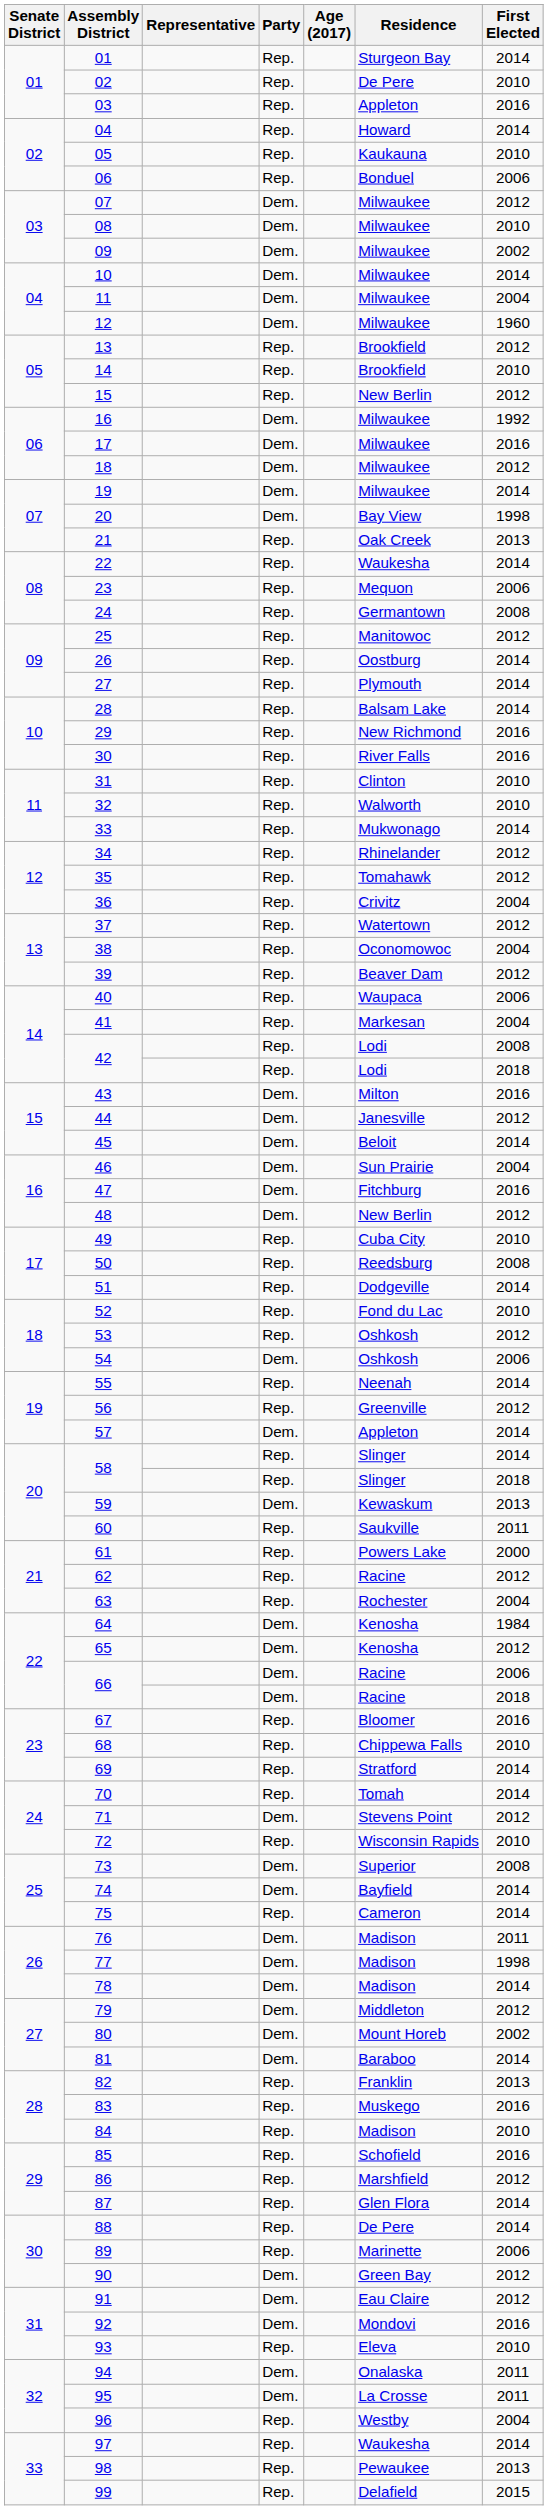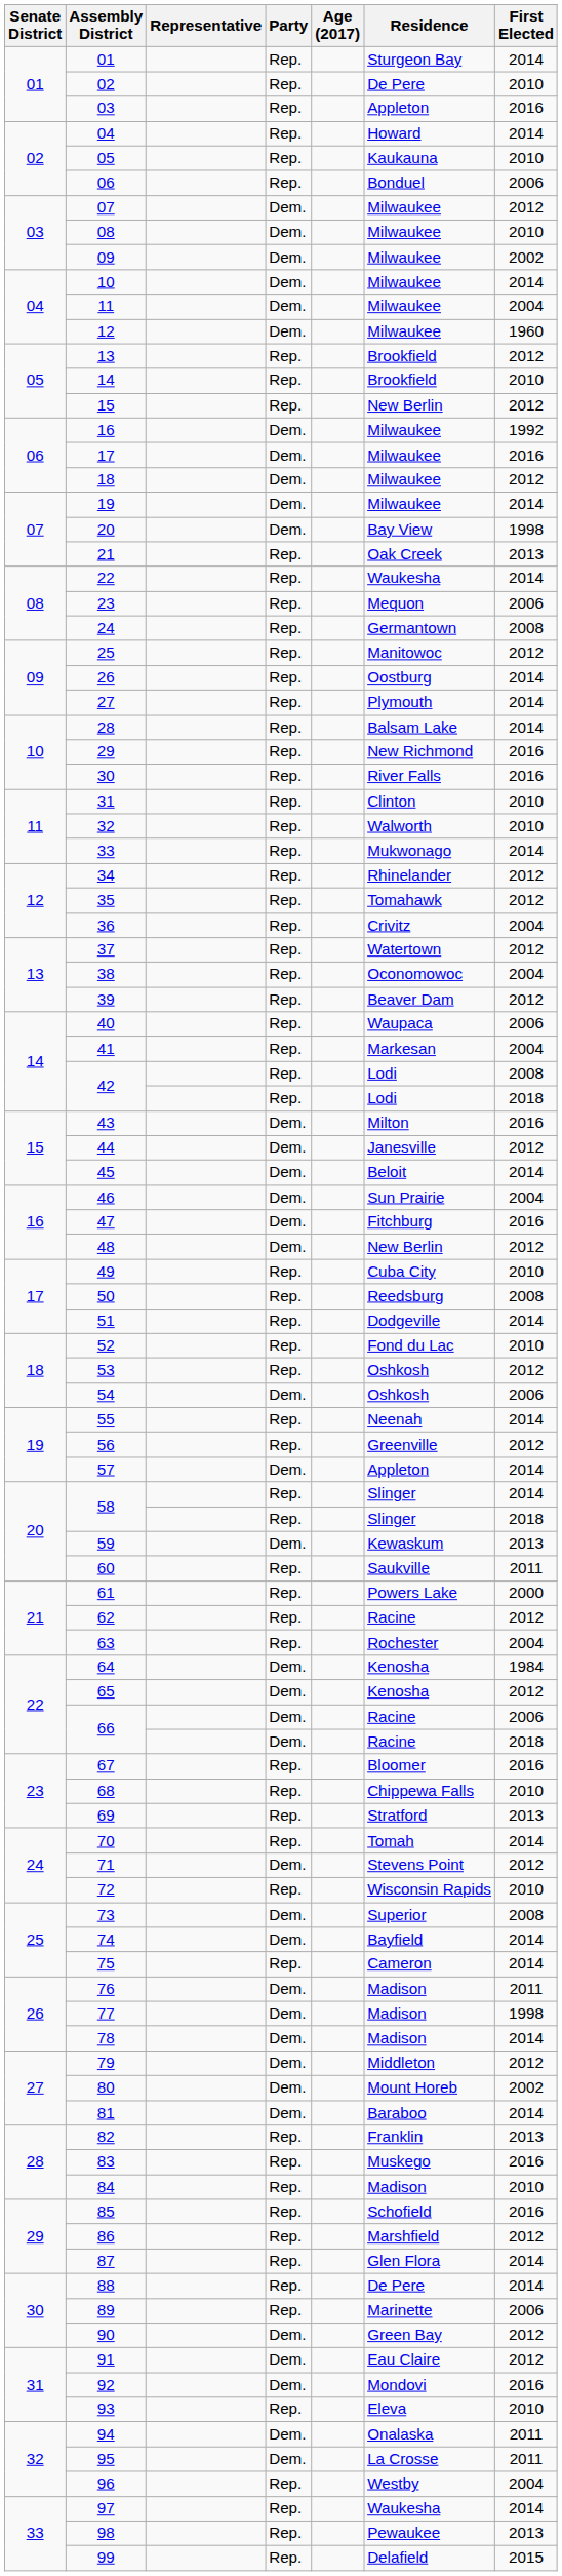 <table class="wikitable sortable">
 <tr>
 <th>Senate<br>District</th>
 <th>Assembly<br>District</th>
 <th>Representative</th>
 <th>Party</th>
 <th>Age<br>(2017)</th>
 <th>Residence</th>
 <th>First<br>Elected</th>
 </tr>
 <tr>
 <td align="center" rowspan="3"><a href='#'>01</a></td>
 <td align="center"><a href='#'>01</a></td>
 <td></td>
 <td>Rep.</td>
 <td align="center"></td>
 <td><a href='#'>Sturgeon Bay</a></td>
 <td align="center">2014</td>
 </tr>
 <tr>
 <td align="center"><a href='#'>02</a></td>
 <td></td>
 <td>Rep.</td>
 <td align="center"></td>
 <td><a href='#'>De Pere</a></td>
 <td align="center">2010</td>
 </tr>
 <tr>
 <td align="center"><a href='#'>03</a></td>
 <td></td>
 <td>Rep.</td>
 <td align="center"></td>
 <td><a href='#'>Appleton</a></td>
 <td align="center">2016</td>
 </tr>
 <tr>
 <td align="center" rowspan="3"><a href='#'>02</a></td>
 <td align="center"><a href='#'>04</a></td>
 <td></td>
 <td>Rep.</td>
 <td align="center"></td>
 <td><a href='#'>Howard</a></td>
 <td align="center">2014</td>
 </tr>
 <tr>
 <td align="center"><a href='#'>05</a></td>
 <td></td>
 <td>Rep.</td>
 <td align="center"></td>
 <td><a href='#'>Kaukauna</a></td>
 <td align="center">2010</td>
 </tr>
 <tr>
 <td align="center"><a href='#'>06</a></td>
 <td></td>
 <td>Rep.</td>
 <td align="center"></td>
 <td><a href='#'>Bonduel</a></td>
 <td align="center">2006</td>
 </tr>
 <tr>
 <td align="center" rowspan="3"><a href='#'>03</a></td>
 <td align="center"><a href='#'>07</a></td>
 <td></td>
 <td>Dem.</td>
 <td align="center"></td>
 <td><a href='#'>Milwaukee</a></td>
 <td align="center">2012</td>
 </tr>
 <tr>
 <td align="center"><a href='#'>08</a></td>
 <td></td>
 <td>Dem.</td>
 <td align="center"></td>
 <td><a href='#'>Milwaukee</a></td>
 <td align="center">2010</td>
 </tr>
 <tr>
 <td align="center"><a href='#'>09</a></td>
 <td></td>
 <td>Dem.</td>
 <td align="center"></td>
 <td><a href='#'>Milwaukee</a></td>
 <td align="center">2002</td>
 </tr>
 <tr>
 <td align="center" rowspan="3"><a href='#'>04</a></td>
 <td align="center"><a href='#'>10</a></td>
 <td></td>
 <td>Dem.</td>
 <td align="center"></td>
 <td><a href='#'>Milwaukee</a></td>
 <td align="center">2014</td>
 </tr>
 <tr>
 <td align="center"><a href='#'>11</a></td>
 <td></td>
 <td>Dem.</td>
 <td align="center"></td>
 <td><a href='#'>Milwaukee</a></td>
 <td align="center">2004</td>
 </tr>
 <tr>
 <td align="center"><a href='#'>12</a></td>
 <td></td>
 <td>Dem.</td>
 <td align="center"></td>
 <td><a href='#'>Milwaukee</a></td>
 <td align="center">1960</td>
 </tr>
 <tr>
 <td align="center" rowspan="3"><a href='#'>05</a></td>
 <td align="center"><a href='#'>13</a></td>
 <td></td>
 <td>Rep.</td>
 <td align="center"></td>
 <td><a href='#'>Brookfield</a></td>
 <td align="center">2012</td>
 </tr>
 <tr>
 <td align="center"><a href='#'>14</a></td>
 <td></td>
 <td>Rep.</td>
 <td align="center"></td>
 <td><a href='#'>Brookfield</a></td>
 <td align="center">2010</td>
 </tr>
 <tr>
 <td align="center"><a href='#'>15</a></td>
 <td></td>
 <td>Rep.</td>
 <td align="center"></td>
 <td><a href='#'>New Berlin</a></td>
 <td align="center">2012</td>
 </tr>
 <tr>
 <td align="center" rowspan="3"><a href='#'>06</a></td>
 <td align="center"><a href='#'>16</a></td>
 <td></td>
 <td>Dem.</td>
 <td align="center"></td>
 <td><a href='#'>Milwaukee</a></td>
 <td align="center">1992</td>
 </tr>
 <tr>
 <td align="center"><a href='#'>17</a></td>
 <td></td>
 <td>Dem.</td>
 <td align="center"></td>
 <td><a href='#'>Milwaukee</a></td>
 <td align="center">2016</td>
 </tr>
 <tr>
 <td align="center"><a href='#'>18</a></td>
 <td></td>
 <td>Dem.</td>
 <td align="center"></td>
 <td><a href='#'>Milwaukee</a></td>
 <td align="center">2012</td>
 </tr>
 <tr>
 <td align="center" rowspan="3"><a href='#'>07</a></td>
 <td align="center"><a href='#'>19</a></td>
 <td></td>
 <td>Dem.</td>
 <td align="center"></td>
 <td><a href='#'>Milwaukee</a></td>
 <td align="center">2014</td>
 </tr>
 <tr>
 <td align="center"><a href='#'>20</a></td>
 <td></td>
 <td>Dem.</td>
 <td align="center"></td>
 <td><a href='#'>Bay View</a></td>
 <td align="center">1998</td>
 </tr>
 <tr>
 <td align="center"><a href='#'>21</a></td>
 <td></td>
 <td>Rep.</td>
 <td align="center"></td>
 <td><a href='#'>Oak Creek</a></td>
 <td align="center">2013</td>
 </tr>
 <tr>
 <td align="center" rowspan="3"><a href='#'>08</a></td>
 <td align="center"><a href='#'>22</a></td>
 <td></td>
 <td>Rep.</td>
 <td align="center"></td>
 <td><a href='#'>Waukesha</a></td>
 <td align="center">2014</td>
 </tr>
 <tr>
 <td align="center"><a href='#'>23</a></td>
 <td></td>
 <td>Rep.</td>
 <td align="center"></td>
 <td><a href='#'>Mequon</a></td>
 <td align="center">2006</td>
 </tr>
 <tr>
 <td align="center"><a href='#'>24</a></td>
 <td></td>
 <td>Rep.</td>
 <td align="center"></td>
 <td><a href='#'>Germantown</a></td>
 <td align="center">2008</td>
 </tr>
 <tr>
 <td align="center" rowspan="3"><a href='#'>09</a></td>
 <td align="center"><a href='#'>25</a></td>
 <td></td>
 <td>Rep.</td>
 <td align="center"></td>
 <td><a href='#'>Manitowoc</a></td>
 <td align="center">2012</td>
 </tr>
 <tr>
 <td align="center"><a href='#'>26</a></td>
 <td></td>
 <td>Rep.</td>
 <td align="center"></td>
 <td><a href='#'>Oostburg</a></td>
 <td align="center">2014</td>
 </tr>
 <tr>
 <td align="center"><a href='#'>27</a></td>
 <td></td>
 <td>Rep.</td>
 <td align="center"></td>
 <td><a href='#'>Plymouth</a></td>
 <td align="center">2014</td>
 </tr>
 <tr>
 <td align="center" rowspan="3"><a href='#'>10</a></td>
 <td align="center"><a href='#'>28</a></td>
 <td></td>
 <td>Rep.</td>
 <td align="center"></td>
 <td><a href='#'>Balsam Lake</a></td>
 <td align="center">2014</td>
 </tr>
 <tr>
 <td align="center"><a href='#'>29</a></td>
 <td></td>
 <td>Rep.</td>
 <td align="center"></td>
 <td><a href='#'>New Richmond</a></td>
 <td align="center">2016</td>
 </tr>
 <tr>
 <td align="center"><a href='#'>30</a></td>
 <td></td>
 <td>Rep.</td>
 <td align="center"></td>
 <td><a href='#'>River Falls</a></td>
 <td align="center">2016</td>
 </tr>
 <tr>
 <td align="center" rowspan="3"><a href='#'>11</a></td>
 <td align="center"><a href='#'>31</a></td>
 <td></td>
 <td>Rep.</td>
 <td align="center"></td>
 <td><a href='#'>Clinton</a></td>
 <td align="center">2010</td>
 </tr>
 <tr>
 <td align="center"><a href='#'>32</a></td>
 <td></td>
 <td>Rep.</td>
 <td align="center"></td>
 <td><a href='#'>Walworth</a></td>
 <td align="center">2010</td>
 </tr>
 <tr>
 <td align="center"><a href='#'>33</a></td>
 <td></td>
 <td>Rep.</td>
 <td align="center"></td>
 <td><a href='#'>Mukwonago</a></td>
 <td align="center">2014</td>
 </tr>
 <tr>
 <td align="center" rowspan="3"><a href='#'>12</a></td>
 <td align="center"><a href='#'>34</a></td>
 <td></td>
 <td>Rep.</td>
 <td align="center"></td>
 <td><a href='#'>Rhinelander</a></td>
 <td align="center">2012</td>
 </tr>
 <tr>
 <td align="center"><a href='#'>35</a></td>
 <td></td>
 <td>Rep.</td>
 <td align="center"></td>
 <td><a href='#'>Tomahawk</a></td>
 <td align="center">2012</td>
 </tr>
 <tr>
 <td align="center"><a href='#'>36</a></td>
 <td></td>
 <td>Rep.</td>
 <td align="center"></td>
 <td><a href='#'>Crivitz</a></td>
 <td align="center">2004</td>
 </tr>
 <tr>
 <td align="center" rowspan="3"><a href='#'>13</a></td>
 <td align="center"><a href='#'>37</a></td>
 <td></td>
 <td>Rep.</td>
 <td align="center"></td>
 <td><a href='#'>Watertown</a></td>
 <td align="center">2012</td>
 </tr>
 <tr>
 <td align="center"><a href='#'>38</a></td>
 <td></td>
 <td>Rep.</td>
 <td align="center"></td>
 <td><a href='#'>Oconomowoc</a></td>
 <td align="center">2004</td>
 </tr>
 <tr>
 <td align="center"><a href='#'>39</a></td>
 <td></td>
 <td>Rep.</td>
 <td align="center"></td>
 <td><a href='#'>Beaver Dam</a></td>
 <td align="center">2012</td>
 </tr>
 <tr>
 <td align="center" rowspan="4"><a href='#'>14</a></td>
 <td align="center"><a href='#'>40</a></td>
 <td></td>
 <td>Rep.</td>
 <td align="center"></td>
 <td><a href='#'>Waupaca</a></td>
 <td align="center">2006</td>
 </tr>
 <tr>
 <td align="center"><a href='#'>41</a></td>
 <td></td>
 <td>Rep.</td>
 <td align="center"></td>
 <td><a href='#'>Markesan</a></td>
 <td align="center">2004</td>
 </tr>
 <tr>
 <td align="center" rowspan="2"><a href='#'>42</a></td>
 <td> </td>
 <td>Rep.</td>
 <td align="center"></td>
 <td><a href='#'>Lodi</a></td>
 <td align="center">2008</td>
 </tr>
 <tr>
 <td> </td>
 <td>Rep.</td>
 <td align="center"></td>
 <td><a href='#'>Lodi</a></td>
 <td align="center">2018</td>
 </tr>
 <tr>
 <td align="center" rowspan="3"><a href='#'>15</a></td>
 <td align="center"><a href='#'>43</a></td>
 <td></td>
 <td>Dem.</td>
 <td align="center"></td>
 <td><a href='#'>Milton</a></td>
 <td align="center">2016</td>
 </tr>
 <tr>
 <td align="center"><a href='#'>44</a></td>
 <td></td>
 <td>Dem.</td>
 <td align="center"></td>
 <td><a href='#'>Janesville</a></td>
 <td align="center">2012</td>
 </tr>
 <tr>
 <td align="center"><a href='#'>45</a></td>
 <td></td>
 <td>Dem.</td>
 <td align="center"></td>
 <td><a href='#'>Beloit</a></td>
 <td align="center">2014</td>
 </tr>
 <tr>
 <td align="center" rowspan="3"><a href='#'>16</a></td>
 <td align="center"><a href='#'>46</a></td>
 <td></td>
 <td>Dem.</td>
 <td align="center"></td>
 <td><a href='#'>Sun Prairie</a></td>
 <td align="center">2004</td>
 </tr>
 <tr>
 <td align="center"><a href='#'>47</a></td>
 <td></td>
 <td>Dem.</td>
 <td align="center"></td>
 <td><a href='#'>Fitchburg</a></td>
 <td align="center">2016</td>
 </tr>
 <tr>
 <td align="center"><a href='#'>48</a></td>
 <td></td>
 <td>Dem.</td>
 <td align="center"></td>
 <td><a href='#'>New Berlin</a></td>
 <td align="center">2012</td>
 </tr>
 <tr>
 <td align="center" rowspan="3"><a href='#'>17</a></td>
 <td align="center"><a href='#'>49</a></td>
 <td></td>
 <td>Rep.</td>
 <td align="center"></td>
 <td><a href='#'>Cuba City</a></td>
 <td align="center">2010</td>
 </tr>
 <tr>
 <td align="center"><a href='#'>50</a></td>
 <td></td>
 <td>Rep.</td>
 <td align="center"></td>
 <td><a href='#'>Reedsburg</a></td>
 <td align="center">2008</td>
 </tr>
 <tr>
 <td align="center"><a href='#'>51</a></td>
 <td></td>
 <td>Rep.</td>
 <td align="center"></td>
 <td><a href='#'>Dodgeville</a></td>
 <td align="center">2014</td>
 </tr>
 <tr>
 <td align="center" rowspan="3"><a href='#'>18</a></td>
 <td align="center"><a href='#'>52</a></td>
 <td></td>
 <td>Rep.</td>
 <td align="center"></td>
 <td><a href='#'>Fond du Lac</a></td>
 <td align="center">2010</td>
 </tr>
 <tr>
 <td align="center"><a href='#'>53</a></td>
 <td></td>
 <td>Rep.</td>
 <td align="center"></td>
 <td><a href='#'>Oshkosh</a></td>
 <td align="center">2012</td>
 </tr>
 <tr>
 <td align="center"><a href='#'>54</a></td>
 <td></td>
 <td>Dem.</td>
 <td align="center"></td>
 <td><a href='#'>Oshkosh</a></td>
 <td align="center">2006</td>
 </tr>
 <tr>
 <td align="center" rowspan="3"><a href='#'>19</a></td>
 <td align="center"><a href='#'>55</a></td>
 <td></td>
 <td>Rep.</td>
 <td align="center"></td>
 <td><a href='#'>Neenah</a></td>
 <td align="center">2014</td>
 </tr>
 <tr>
 <td align="center"><a href='#'>56</a></td>
 <td></td>
 <td>Rep.</td>
 <td align="center"></td>
 <td><a href='#'>Greenville</a></td>
 <td align="center">2012</td>
 </tr>
 <tr>
 <td align="center"><a href='#'>57</a></td>
 <td></td>
 <td>Dem.</td>
 <td align="center"></td>
 <td><a href='#'>Appleton</a></td>
 <td align="center">2014</td>
 </tr>
 <tr>
 <td align="center" rowspan="4"><a href='#'>20</a></td>
 <td align="center" rowspan="2"><a href='#'>58</a></td>
 <td> </td>
 <td>Rep.</td>
 <td align="center"></td>
 <td><a href='#'>Slinger</a></td>
 <td align="center">2014</td>
 </tr>
 <tr>
 <td> </td>
 <td>Rep.</td>
 <td align="center"></td>
 <td><a href='#'>Slinger</a></td>
 <td align="center">2018</td>
 </tr>
 <tr>
 <td align="center"><a href='#'>59</a></td>
 <td></td>
 <td>Dem.</td>
 <td align="center"></td>
 <td><a href='#'>Kewaskum</a></td>
 <td align="center">2013</td>
 </tr>
 <tr>
 <td align="center"><a href='#'>60</a></td>
 <td></td>
 <td>Rep.</td>
 <td align="center"></td>
 <td><a href='#'>Saukville</a></td>
 <td align="center">2011</td>
 </tr>
 <tr>
 <td align="center" rowspan="3"><a href='#'>21</a></td>
 <td align="center"><a href='#'>61</a></td>
 <td></td>
 <td>Rep.</td>
 <td align="center"></td>
 <td><a href='#'>Powers Lake</a></td>
 <td align="center">2000</td>
 </tr>
 <tr>
 <td align="center"><a href='#'>62</a></td>
 <td></td>
 <td>Rep.</td>
 <td align="center"></td>
 <td><a href='#'>Racine</a></td>
 <td align="center">2012</td>
 </tr>
 <tr>
 <td align="center"><a href='#'>63</a></td>
 <td></td>
 <td>Rep.</td>
 <td align="center"></td>
 <td><a href='#'>Rochester</a></td>
 <td align="center">2004</td>
 </tr>
 <tr>
 <td align="center" rowspan="4"><a href='#'>22</a></td>
 <td align="center"><a href='#'>64</a></td>
 <td></td>
 <td>Dem.</td>
 <td align="center"></td>
 <td><a href='#'>Kenosha</a></td>
 <td align="center">1984</td>
 </tr>
 <tr>
 <td align="center"><a href='#'>65</a></td>
 <td></td>
 <td>Dem.</td>
 <td align="center"></td>
 <td><a href='#'>Kenosha</a></td>
 <td align="center">2012</td>
 </tr>
 <tr>
 <td align="center" rowspan="2"><a href='#'>66</a></td>
 <td> </td>
 <td>Dem.</td>
 <td align="center"></td>
 <td><a href='#'>Racine</a></td>
 <td align="center">2006</td>
 </tr>
 <tr>
 <td> </td>
 <td>Dem.</td>
 <td align="center"></td>
 <td><a href='#'>Racine</a></td>
 <td align="center">2018</td>
 </tr>
 <tr>
 <td align="center" rowspan="3"><a href='#'>23</a></td>
 <td align="center"><a href='#'>67</a></td>
 <td></td>
 <td>Rep.</td>
 <td align="center"></td>
 <td><a href='#'>Bloomer</a></td>
 <td align="center">2016</td>
 </tr>
 <tr>
 <td align="center"><a href='#'>68</a></td>
 <td></td>
 <td>Rep.</td>
 <td align="center"></td>
 <td><a href='#'>Chippewa Falls</a></td>
 <td align="center">2010</td>
 </tr>
 <tr>
 <td align="center"><a href='#'>69</a></td>
 <td></td>
 <td>Rep.</td>
 <td align="center"></td>
 <td><a href='#'>Stratford</a></td>
-<td align="center">2014</td>
+<td align="center">2013</td>
 </tr>
 <tr>
 <td align="center" rowspan="3"><a href='#'>24</a></td>
 <td align="center"><a href='#'>70</a></td>
 <td></td>
 <td>Rep.</td>
 <td align="center"></td>
 <td><a href='#'>Tomah</a></td>
 <td align="center">2014</td>
 </tr>
 <tr>
 <td align="center"><a href='#'>71</a></td>
 <td></td>
 <td>Dem.</td>
 <td align="center"></td>
 <td><a href='#'>Stevens Point</a></td>
 <td align="center">2012</td>
 </tr>
 <tr>
 <td align="center"><a href='#'>72</a></td>
 <td></td>
 <td>Rep.</td>
 <td align="center"></td>
 <td><a href='#'>Wisconsin Rapids</a></td>
 <td align="center">2010</td>
 </tr>
 <tr>
 <td align="center" rowspan="3"><a href='#'>25</a></td>
 <td align="center"><a href='#'>73</a></td>
 <td></td>
 <td>Dem.</td>
 <td align="center"></td>
 <td><a href='#'>Superior</a></td>
 <td align="center">2008</td>
 </tr>
 <tr>
 <td align="center"><a href='#'>74</a></td>
 <td></td>
 <td>Dem.</td>
 <td align="center"></td>
 <td><a href='#'>Bayfield</a></td>
 <td align="center">2014</td>
 </tr>
 <tr>
 <td align="center"><a href='#'>75</a></td>
 <td></td>
 <td>Rep.</td>
 <td align="center"></td>
 <td><a href='#'>Cameron</a></td>
 <td align="center">2014</td>
 </tr>
 <tr>
 <td align="center" rowspan="3"><a href='#'>26</a></td>
 <td align="center"><a href='#'>76</a></td>
 <td></td>
 <td>Dem.</td>
 <td align="center"></td>
 <td><a href='#'>Madison</a></td>
 <td align="center">2011</td>
 </tr>
 <tr>
 <td align="center"><a href='#'>77</a></td>
 <td></td>
 <td>Dem.</td>
 <td align="center"></td>
 <td><a href='#'>Madison</a></td>
 <td align="center">1998</td>
 </tr>
 <tr>
 <td align="center"><a href='#'>78</a></td>
 <td></td>
 <td>Dem.</td>
 <td align="center"></td>
 <td><a href='#'>Madison</a></td>
 <td align="center">2014</td>
 </tr>
 <tr>
 <td align="center" rowspan="3"><a href='#'>27</a></td>
 <td align="center"><a href='#'>79</a></td>
 <td></td>
 <td>Dem.</td>
 <td align="center"></td>
 <td><a href='#'>Middleton</a></td>
 <td align="center">2012</td>
 </tr>
 <tr>
 <td align="center"><a href='#'>80</a></td>
 <td></td>
 <td>Dem.</td>
 <td align="center"></td>
 <td><a href='#'>Mount Horeb</a></td>
 <td align="center">2002</td>
 </tr>
 <tr>
 <td align="center"><a href='#'>81</a></td>
 <td></td>
 <td>Dem.</td>
 <td align="center"></td>
 <td><a href='#'>Baraboo</a></td>
 <td align="center">2014</td>
 </tr>
 <tr>
 <td align="center" rowspan="3"><a href='#'>28</a></td>
 <td align="center"><a href='#'>82</a></td>
 <td></td>
 <td>Rep.</td>
 <td align="center"></td>
 <td><a href='#'>Franklin</a></td>
 <td align="center">2013</td>
 </tr>
 <tr>
 <td align="center"><a href='#'>83</a></td>
 <td></td>
 <td>Rep.</td>
 <td align="center"></td>
 <td><a href='#'>Muskego</a></td>
 <td align="center">2016</td>
 </tr>
 <tr>
 <td align="center"><a href='#'>84</a></td>
 <td></td>
 <td>Rep.</td>
 <td align="center"></td>
 <td><a href='#'>Madison</a></td>
 <td align="center">2010</td>
 </tr>
 <tr>
 <td align="center" rowspan="3"><a href='#'>29</a></td>
 <td align="center"><a href='#'>85</a></td>
 <td></td>
 <td>Rep.</td>
 <td align="center"></td>
 <td><a href='#'>Schofield</a></td>
 <td align="center">2016</td>
 </tr>
 <tr>
 <td align="center"><a href='#'>86</a></td>
 <td></td>
 <td>Rep.</td>
 <td align="center"></td>
 <td><a href='#'>Marshfield</a></td>
 <td align="center">2012</td>
 </tr>
 <tr>
 <td align="center"><a href='#'>87</a></td>
 <td></td>
 <td>Rep.</td>
 <td align="center"></td>
 <td><a href='#'>Glen Flora</a></td>
 <td align="center">2014</td>
 </tr>
 <tr>
 <td align="center" rowspan="3"><a href='#'>30</a></td>
 <td align="center"><a href='#'>88</a></td>
 <td></td>
 <td>Rep.</td>
 <td align="center"></td>
 <td><a href='#'>De Pere</a></td>
 <td align="center">2014</td>
 </tr>
 <tr>
 <td align="center"><a href='#'>89</a></td>
 <td></td>
 <td>Rep.</td>
 <td align="center"></td>
 <td><a href='#'>Marinette</a></td>
 <td align="center">2006</td>
 </tr>
 <tr>
 <td align="center"><a href='#'>90</a></td>
 <td></td>
 <td>Dem.</td>
 <td align="center"></td>
 <td><a href='#'>Green Bay</a></td>
 <td align="center">2012</td>
 </tr>
 <tr>
 <td align="center" rowspan="3"><a href='#'>31</a></td>
 <td align="center"><a href='#'>91</a></td>
 <td></td>
 <td>Dem.</td>
 <td align="center"></td>
 <td><a href='#'>Eau Claire</a></td>
 <td align="center">2012</td>
 </tr>
 <tr>
 <td align="center"><a href='#'>92</a></td>
 <td></td>
 <td>Dem.</td>
 <td align="center"></td>
 <td><a href='#'>Mondovi</a></td>
 <td align="center">2016</td>
 </tr>
 <tr>
 <td align="center"><a href='#'>93</a></td>
 <td></td>
 <td>Rep.</td>
 <td align="center"></td>
 <td><a href='#'>Eleva</a></td>
 <td align="center">2010</td>
 </tr>
 <tr>
 <td align="center" rowspan="3"><a href='#'>32</a></td>
 <td align="center"><a href='#'>94</a></td>
 <td></td>
 <td>Dem.</td>
 <td align="center"></td>
 <td><a href='#'>Onalaska</a></td>
 <td align="center">2011</td>
 </tr>
 <tr>
 <td align="center"><a href='#'>95</a></td>
 <td></td>
 <td>Dem.</td>
 <td align="center"></td>
 <td><a href='#'>La Crosse</a></td>
 <td align="center">2011</td>
 </tr>
 <tr>
 <td align="center"><a href='#'>96</a></td>
 <td></td>
 <td>Rep.</td>
 <td align="center"></td>
 <td><a href='#'>Westby</a></td>
 <td align="center">2004</td>
 </tr>
 <tr>
 <td align="center" rowspan="3"><a href='#'>33</a></td>
 <td align="center"><a href='#'>97</a></td>
 <td></td>
 <td>Rep.</td>
 <td align="center"></td>
 <td><a href='#'>Waukesha</a></td>
 <td align="center">2014</td>
 </tr>
 <tr>
 <td align="center"><a href='#'>98</a></td>
 <td></td>
 <td>Rep.</td>
 <td align="center"></td>
 <td><a href='#'>Pewaukee</a></td>
 <td align="center">2013</td>
 </tr>
 <tr>
 <td align="center"><a href='#'>99</a></td>
 <td></td>
 <td>Rep.</td>
 <td align="center"></td>
 <td><a href='#'>Delafield</a></td>
 <td align="center">2015</td>
 </tr>
 </table>
